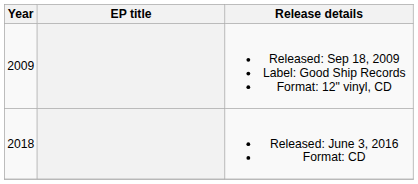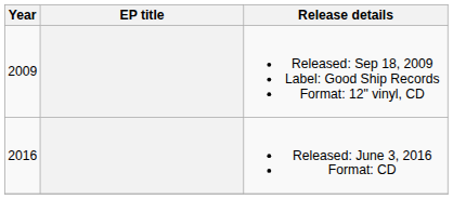 <table class="wikitable plainrowheaders" style="text-align:center;">
 <tr>
 <th>Year</th>
 <th scope="col" rowspan="1" style="width:15em;">EP title</th>
 <th scope="col" rowspan="1" style="width:15em;">Release details</th>
 </tr>
 <tr>
 <td>2009</td>
 <th></th>
 <td><br><ul><li>Released: Sep 18, 2009</li><li>Label: Good Ship Records</li><li>Format: 12" vinyl, CD</li></ul></td>
 </tr>
 <tr>
-<td>2018</td>
+<td>2016</td>
 <th></th>
 <td><br><ul><li>Released: June 3, 2016</li><li>Format: CD</li></ul></td>
 </tr>
 <tr>
 </tr>
 </table>
